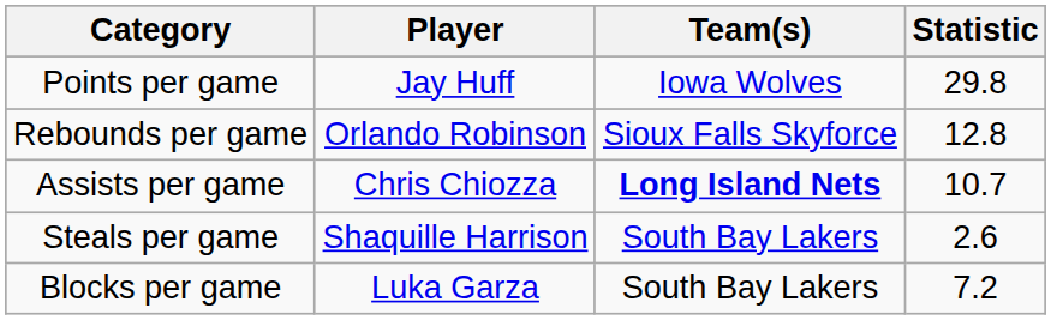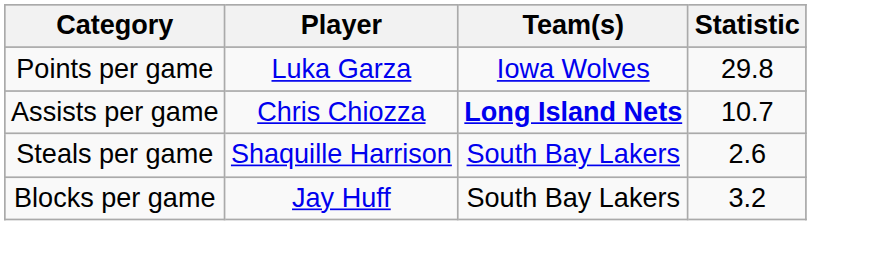 <table class="wikitable" style="text-align:center">
 <tr>
 <th>Category</th>
 <th>Player</th>
 <th>Team(s)</th>
 <th>Statistic</th>
 </tr>
 <tr>
 <td>Points per game</td>
-<td><a href='#'>Jay Huff</a></td>
+<td><a href='#'>Luka Garza</a></td>
 <td><a href='#'>Iowa Wolves</a></td>
 <td style="text-align:center">29.8</td>
-</tr>
-<tr>
-<td>Rebounds per game</td>
-<td><a href='#'>Orlando Robinson</a></td>
-<td><a href='#'>Sioux Falls Skyforce</a></td>
-<td style="text-align:center">12.8</td>
 </tr>
 <tr>
 <td>Assists per game</td>
 <td><a href='#'>Chris Chiozza</a></td>
 <td><strong><a href='#'>Long Island Nets</a></strong></td>
 <td style="text-align:center">10.7</td>
 </tr>
 <tr>
 <td>Steals per game</td>
 <td><a href='#'>Shaquille Harrison</a></td>
 <td><a href='#'>South Bay Lakers</a></td>
 <td style="text-align:center">2.6</td>
 </tr>
 <tr>
 <td>Blocks per game</td>
-<td><a href='#'>Luka Garza</a></td>
+<td><a href='#'>Jay Huff</a></td>
 <td>South Bay Lakers</td>
-<td style="text-align:center">7.2</td>
+<td style="text-align:center">3.2</td>
 </tr>
 </table>
